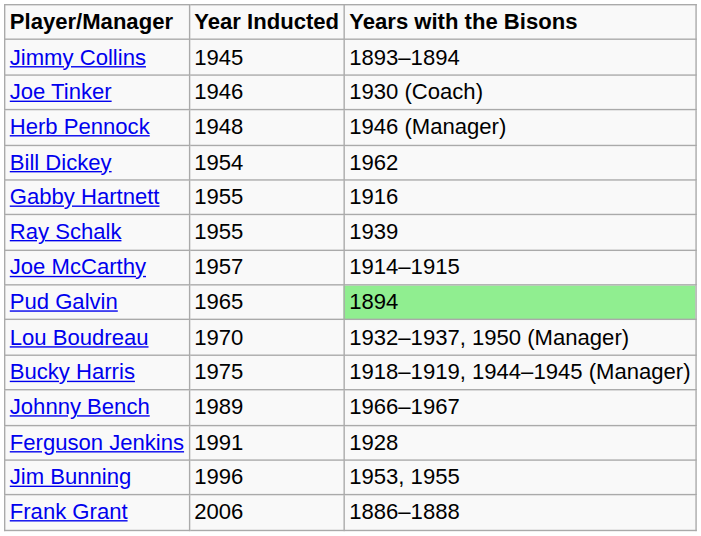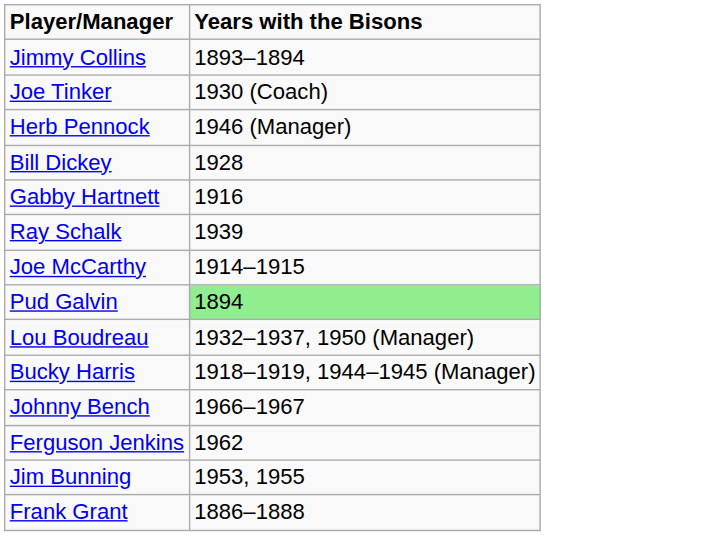 <table - class="wikitable">
 <tr>
 <td><strong>Player/Manager</strong></td>
-<td><strong>Year Inducted</strong></td>
 <td><strong>Years with the Bisons</strong></td>
 </tr>
 <tr>
 <td><a href='#'>Jimmy Collins</a></td>
-<td>1945</td>
 <td>1893–1894</td>
 </tr>
 <tr>
 <td><a href='#'>Joe Tinker</a></td>
-<td>1946</td>
 <td>1930 (Coach)</td>
 </tr>
 <tr>
 <td><a href='#'>Herb Pennock</a></td>
-<td>1948</td>
 <td>1946 (Manager)</td>
 </tr>
 <tr>
 <td><a href='#'>Bill Dickey</a></td>
-<td>1954</td>
-<td>1962</td>
+<td>1928</td>
 </tr>
 <tr>
 <td><a href='#'>Gabby Hartnett</a></td>
-<td>1955</td>
 <td>1916</td>
 </tr>
 <tr>
 <td><a href='#'>Ray Schalk</a></td>
-<td>1955</td>
 <td>1939</td>
 </tr>
 <tr>
 <td><a href='#'>Joe McCarthy</a></td>
-<td>1957</td>
 <td>1914–1915</td>
 </tr>
 <tr>
 <td><a href='#'>Pud Galvin</a></td>
-<td>1965</td>
 <td style="background: lightgreen;">1894</td>
 </tr>
 <tr>
 <td><a href='#'>Lou Boudreau</a></td>
-<td>1970</td>
 <td>1932–1937, 1950 (Manager)</td>
 </tr>
 <tr>
 <td><a href='#'>Bucky Harris</a></td>
-<td>1975</td>
 <td>1918–1919, 1944–1945 (Manager)</td>
 </tr>
 <tr>
 <td><a href='#'>Johnny Bench</a></td>
-<td>1989</td>
 <td>1966–1967</td>
 </tr>
 <tr>
 <td><a href='#'>Ferguson Jenkins</a></td>
-<td>1991</td>
-<td>1928</td>
+<td>1962</td>
 </tr>
 <tr>
 <td><a href='#'>Jim Bunning</a></td>
-<td>1996</td>
 <td>1953, 1955</td>
 </tr>
 <tr>
 <td><a href='#'>Frank Grant</a></td>
-<td>2006</td>
 <td>1886–1888</td>
 </tr>
 </table>
